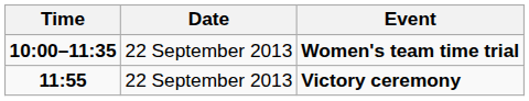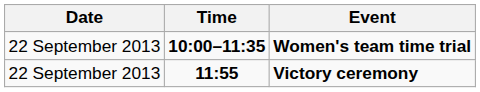 <table class="wikitable">
 <tr>
+<th>Date</th>
 <th>Time</th>
-<th>Date</th>
 <th>Event</th>
 </tr>
 <tr>
+<td>22 September 2013</td>
 <td><strong>10:00–11:35</strong></td>
-<td>22 September 2013</td>
 <td><strong>Women's team time trial</strong></td>
 </tr>
 <tr>
+<td>22 September 2013</td>
 <td align=center><strong>11:55</strong></td>
-<td>22 September 2013</td>
 <td><strong>Victory ceremony</strong></td>
 </tr>
 </table>
